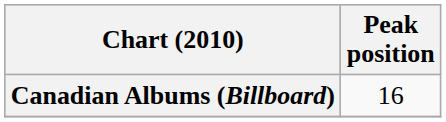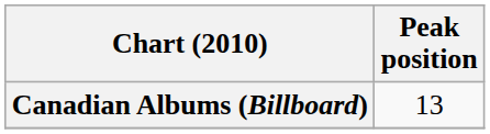 <table class="wikitable plainrowheaders" style="text-align:center">
 <tr>
 <th scope="col">Chart (2010)</th>
 <th scope="col">Peak<br>position</th>
 </tr>
 <tr>
 <th scope="row">Canadian Albums (<em>Billboard</em>)</th>
-<td>16</td>
+<td>13</td>
 </tr>
 <tr>
 </tr>
 </table>
